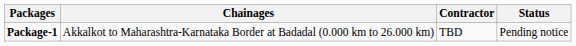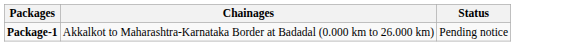 <table class="wikitable sortable">
 <tr>
 <th>Packages</th>
 <th>Chainages</th>
-<th>Contractor</th>
 <th>Status</th>
 </tr>
 <tr>
 <td><strong>Package-1</strong></td>
 <td>Akkalkot to Maharashtra-Karnataka Border at Badadal (0.000 km to 26.000 km)</td>
-<td>TBD</td>
 <td>Pending notice</td>
 </tr>
 </table>
